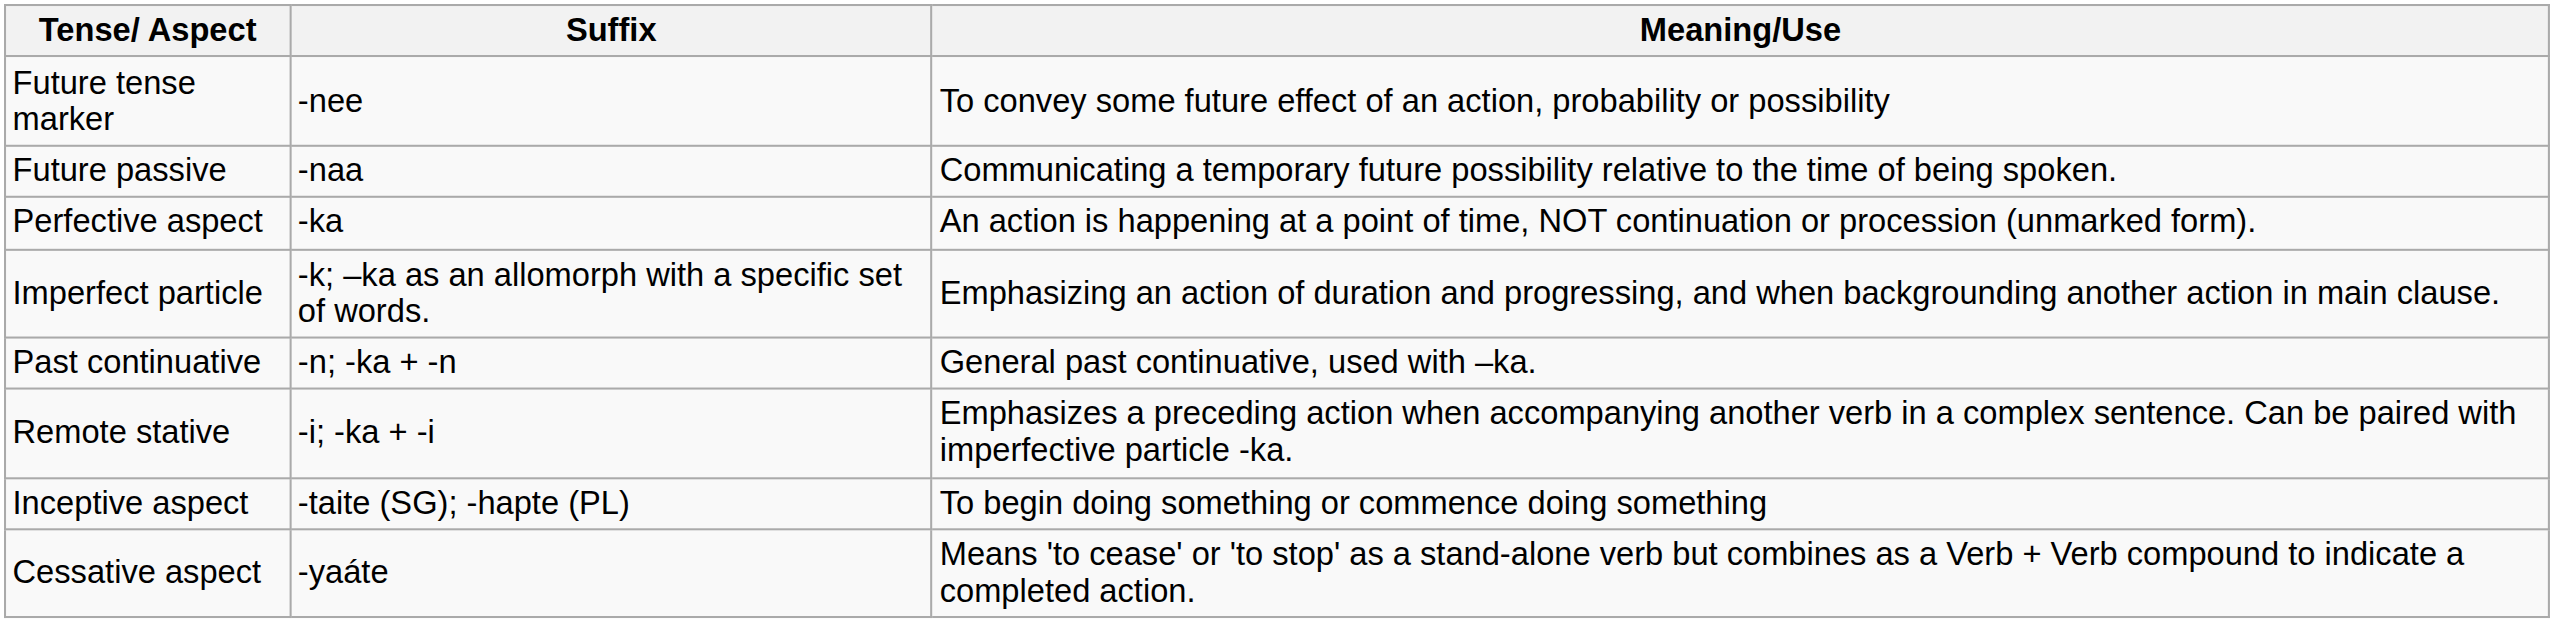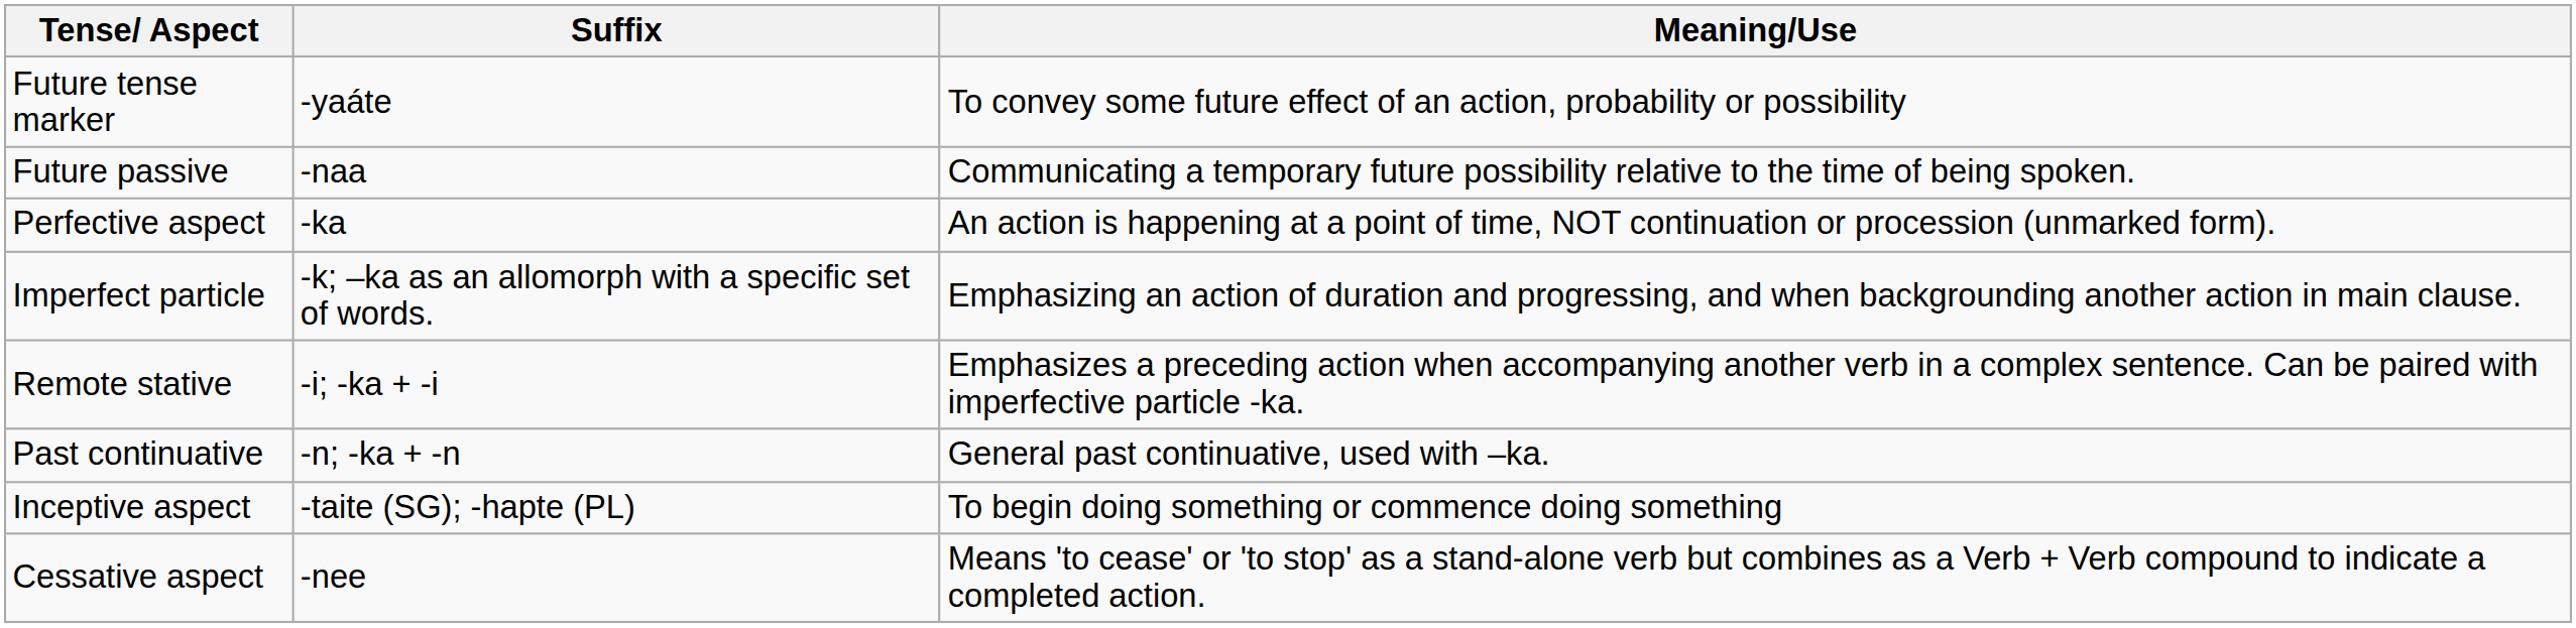 <table class="wikitable">
 <tr>
 <th>Tense/ Aspect</th>
 <th>Suffix</th>
 <th>Meaning/Use</th>
 </tr>
 <tr>
 <td>Future tense marker</td>
-<td>-nee</td>
+<td>-yaáte</td>
 <td>To convey some future effect of an action, probability or possibility</td>
 </tr>
 <tr>
 <td>Future passive</td>
 <td>-naa</td>
 <td>Communicating a temporary future possibility relative to the time of being spoken.</td>
 </tr>
 <tr>
 <td>Perfective aspect</td>
 <td>-ka</td>
 <td>An action is happening at a point of time, NOT continuation or procession (unmarked form).</td>
 </tr>
 <tr>
 <td>Imperfect particle</td>
 <td>-k; –ka as an allomorph with a specific set of words.</td>
 <td>Emphasizing an action of duration and progressing, and when backgrounding another action in main clause.</td>
 </tr>
 <tr>
+<td>Remote stative</td>
+<td>-i; -ka + -i</td>
+<td>Emphasizes a preceding action when accompanying another verb in a complex sentence. Can be paired with imperfective particle -ka.</td>
+</tr>
+<tr>
 <td>Past continuative</td>
 <td>-n; -ka + -n</td>
 <td>General past continuative, used with –ka.</td>
-</tr>
-<tr>
-<td>Remote stative</td>
-<td>-i; -ka + -i</td>
-<td>Emphasizes a preceding action when accompanying another verb in a complex sentence. Can be paired with imperfective particle -ka.</td>
 </tr>
 <tr>
 <td>Inceptive aspect</td>
 <td>-taite (SG); -hapte (PL)</td>
 <td>To begin doing something or commence doing something</td>
 </tr>
 <tr>
 <td>Cessative aspect</td>
-<td>-yaáte</td>
+<td>-nee</td>
 <td>Means 'to cease' or 'to stop' as a stand-alone verb but combines as a Verb + Verb compound to indicate a completed action.</td>
 </tr>
 </table>
